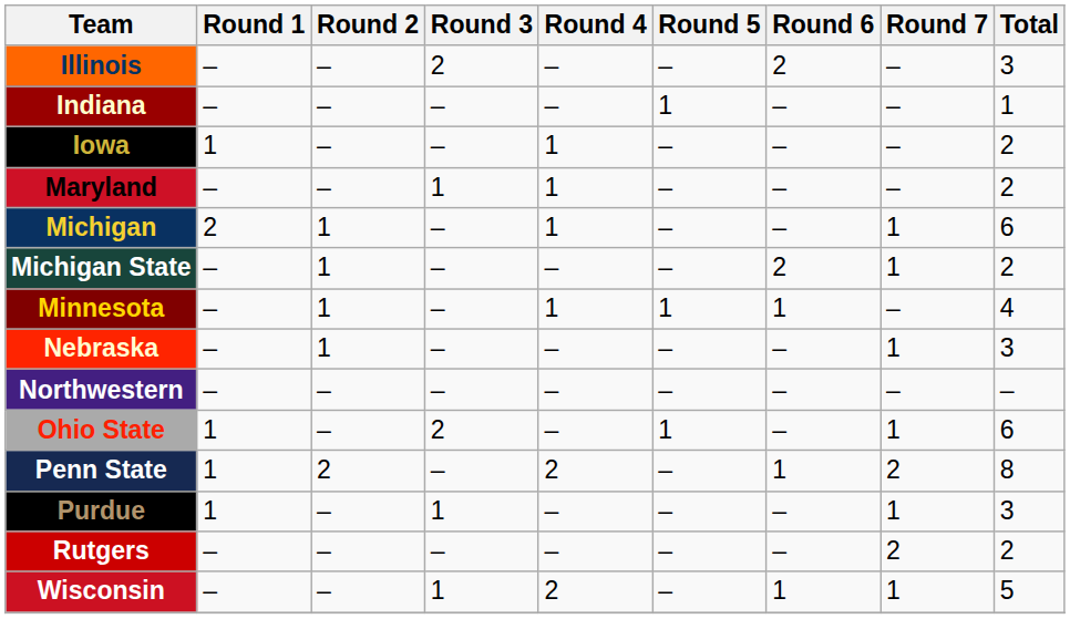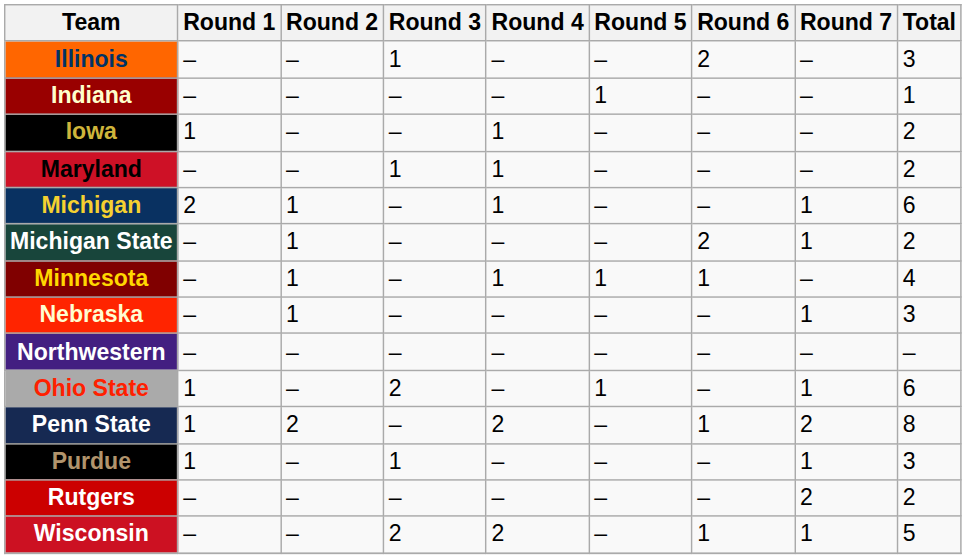 <table class="wikitable sortable">
 <tr>
 <th>Team</th>
 <th>Round 1</th>
 <th>Round 2</th>
 <th>Round 3</th>
 <th>Round 4</th>
 <th>Round 5</th>
 <th>Round 6</th>
 <th>Round 7</th>
 <th>Total</th>
 </tr>
 <tr>
 <th style="background:#f60; color:#036;">Illinois</th>
 <td>–</td>
 <td>–</td>
-<td>2</td>
+<td>1</td>
 <td>–</td>
 <td>–</td>
 <td>2</td>
 <td>–</td>
 <td>3</td>
 </tr>
 <tr>
 <th style="background:#900; color:#ffc;">Indiana</th>
 <td>–</td>
 <td>–</td>
 <td>–</td>
 <td>–</td>
 <td>1</td>
 <td>–</td>
 <td>–</td>
 <td>1</td>
 </tr>
 <tr>
 <th style="background:#000; color:#cfb53b;">Iowa</th>
 <td>1</td>
 <td>–</td>
 <td>–</td>
 <td>1</td>
 <td>–</td>
 <td>–</td>
 <td>–</td>
 <td>2</td>
 </tr>
 <tr>
 <th style="background:#ce1126; color:#000;">Maryland</th>
 <td>–</td>
 <td>–</td>
 <td>1</td>
 <td>1</td>
 <td>–</td>
 <td>–</td>
 <td>–</td>
 <td>2</td>
 </tr>
 <tr>
 <th style="background:#093161; color:#f5d130;">Michigan</th>
 <td>2</td>
 <td>1</td>
 <td>–</td>
 <td>1</td>
 <td>–</td>
 <td>–</td>
 <td>1</td>
 <td>6</td>
 </tr>
 <tr>
 <th style="background:#18453b; color:#fff;">Michigan State</th>
 <td>–</td>
 <td>1</td>
 <td>–</td>
 <td>–</td>
 <td>–</td>
 <td>2</td>
 <td>1</td>
 <td>2</td>
 </tr>
 <tr>
 <th style="background:maroon; color:gold;">Minnesota</th>
 <td>–</td>
 <td>1</td>
 <td>–</td>
 <td>1</td>
 <td>1</td>
 <td>1</td>
 <td>–</td>
 <td>4</td>
 </tr>
 <tr>
 <th style="background:#FF2400; color:#FFFDD0;">Nebraska</th>
 <td>–</td>
 <td>1</td>
 <td>–</td>
 <td>–</td>
 <td>–</td>
 <td>–</td>
 <td>1</td>
 <td>3</td>
 </tr>
 <tr>
 <th style="background:#431f81; color:#fff;">Northwestern</th>
 <td>–</td>
 <td>–</td>
 <td>–</td>
 <td>–</td>
 <td>–</td>
 <td>–</td>
 <td>–</td>
 <td>–</td>
 </tr>
 <tr>
 <th style="background:#aaa; color:#ff2000;">Ohio State</th>
 <td>1</td>
 <td>–</td>
 <td>2</td>
 <td>–</td>
 <td>1</td>
 <td>–</td>
 <td>1</td>
 <td>6</td>
 </tr>
 <tr>
 <th style="background:#162952; color:#fff;">Penn State</th>
 <td>1</td>
 <td>2</td>
 <td>–</td>
 <td>2</td>
 <td>–</td>
 <td>1</td>
 <td>2</td>
 <td>8</td>
 </tr>
 <tr>
 <th style="background:#000; color:#b1946c;">Purdue</th>
 <td>1</td>
 <td>–</td>
 <td>1</td>
 <td>–</td>
 <td>–</td>
 <td>–</td>
 <td>1</td>
 <td>3</td>
 </tr>
 <tr>
 <th style="background:#c00; color:#fff;"><strong>Rutgers</strong></th>
 <td>–</td>
 <td>–</td>
 <td>–</td>
 <td>–</td>
 <td>–</td>
 <td>–</td>
 <td>2</td>
 <td>2</td>
 </tr>
 <tr>
 <th style="background:#c12; color:#fff;">Wisconsin</th>
 <td>–</td>
 <td>–</td>
-<td>1</td>
+<td>2</td>
 <td>2</td>
 <td>–</td>
 <td>1</td>
 <td>1</td>
 <td>5</td>
 </tr>
 <tr>
 </tr>
 </table>
